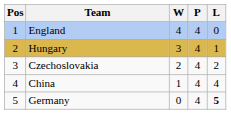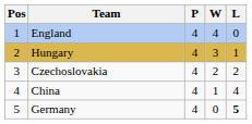 <table class="wikitable" style="font-size: 100%">
 <tr>
 <th width=20>Pos</th>
 <th width=200>Team</th>
+<th width=20>P</th>
 <th width=20>W</th>
-<th width=20>P</th>
 <th width=20>L</th>
 </tr>
 <tr align=center style="background: #b2ccf4;">
 <td>1</td>
 <td align="left"> England</td>
 <td>4</td>
 <td>4</td>
 <td>0</td>
 </tr>
 <tr align=center style="background: #DBB84D;">
 <td>2</td>
 <td align="left"> Hungary</td>
+<td>4</td>
 <td>3</td>
-<td>4</td>
 <td>1</td>
 </tr>
 <tr align=center>
 <td>3</td>
 <td align="left"> Czechoslovakia</td>
+<td>4</td>
 <td>2</td>
-<td>4</td>
 <td>2</td>
 </tr>
 <tr align=center>
 <td>4</td>
 <td align="left"> China</td>
+<td>4</td>
 <td>1</td>
-<td>4</td>
 <td>4</td>
 </tr>
 <tr align=center>
 <td>5</td>
 <td align="left"> Germany</td>
+<td>4</td>
 <td>0</td>
-<td>4</td>
 <td><strong>5</strong></td>
 </tr>
 </table>
